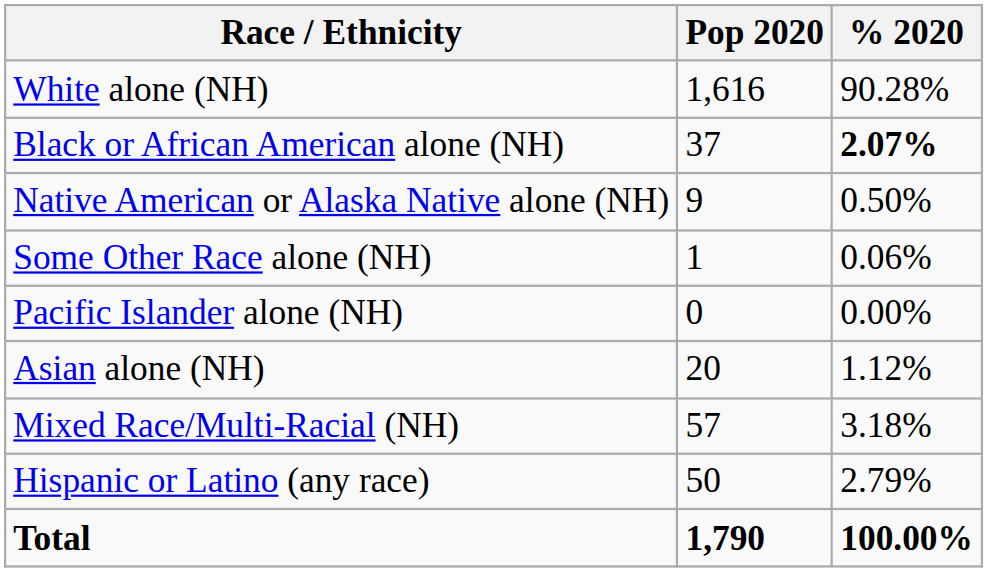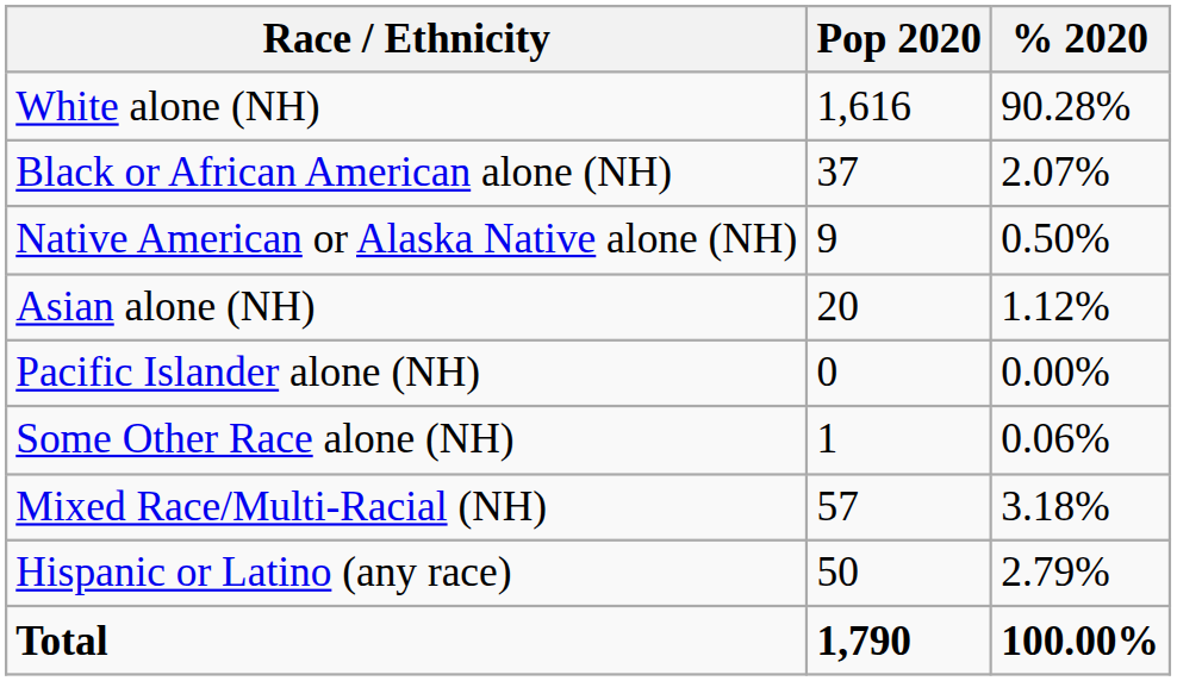 <table class="wikitable">
 <tr>
 <th>Race / Ethnicity</th>
 <th>Pop 2020</th>
 <th>% 2020</th>
 </tr>
 <tr>
 <td><a href='#'>White</a> alone (NH)</td>
 <td>1,616</td>
 <td>90.28%</td>
 </tr>
 <tr>
 <td><a href='#'>Black or African American</a> alone (NH)</td>
 <td>37</td>
-<td><strong>2.07%</strong></td>
+<td>2.07%</td>
 </tr>
 <tr>
 <td><a href='#'>Native American</a> or <a href='#'>Alaska Native</a> alone (NH)</td>
 <td>9</td>
 <td>0.50%</td>
 </tr>
 <tr>
-<td><a href='#'>Some Other Race</a> alone (NH)</td>
-<td>1</td>
-<td>0.06%</td>
+<td><a href='#'>Asian</a> alone (NH)</td>
+<td>20</td>
+<td>1.12%</td>
 </tr>
 <tr>
 <td><a href='#'>Pacific Islander</a> alone (NH)</td>
 <td>0</td>
 <td>0.00%</td>
 </tr>
 <tr>
-<td><a href='#'>Asian</a> alone (NH)</td>
-<td>20</td>
-<td>1.12%</td>
+<td><a href='#'>Some Other Race</a> alone (NH)</td>
+<td>1</td>
+<td>0.06%</td>
 </tr>
 <tr>
 <td><a href='#'>Mixed Race/Multi-Racial</a> (NH)</td>
 <td>57</td>
 <td>3.18%</td>
 </tr>
 <tr>
 <td><a href='#'>Hispanic or Latino</a> (any race)</td>
 <td>50</td>
 <td>2.79%</td>
 </tr>
 <tr>
 <td><strong>Total</strong></td>
 <td><strong>1,790</strong></td>
 <td><strong>100.00%</strong></td>
 </tr>
 </table>
